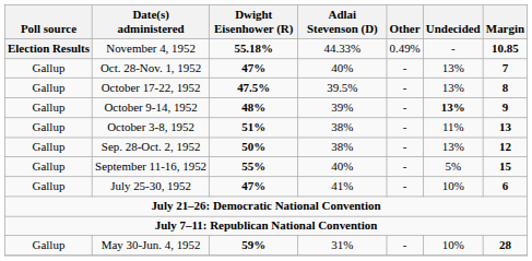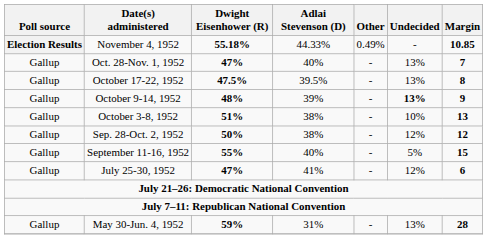 <table class="wikitable sortable mw-collapsible mw-collapsed" style="text-align:center;font-size:90%;line-height:17px">
 <tr valign= bottom>
 <th>Poll source</th>
 <th>Date(s)<br>administered</th>
 <th class="unsortable" style="width:100px;">Dwight<br>Eisenhower (R)</th>
 <th class="unsortable" style="width:100px;">Adlai<br>Stevenson (D)</th>
 <th class="unsortable">Other</th>
 <th class="unsortable">Undecided</th>
 <th class="unsortable">Margin</th>
 </tr>
 <tr>
 <th><strong>Election Results</strong></th>
 <td>November 4, 1952</td>
 <td align="center" ><strong>55.18%</strong></td>
 <td align="center">44.33%</td>
 <td align="center">0.49%</td>
 <td>-</td>
 <td><strong>10.85</strong></td>
 </tr>
 <tr>
 <td rowspan=1>Gallup</td>
 <td rowspan=1>Oct. 28-Nov. 1, 1952</td>
 <td><strong>47%</strong></td>
 <td>40%</td>
 <td>-</td>
 <td>13%</td>
 <td><strong>7</strong></td>
 </tr>
 <tr>
 <td rowspan=1>Gallup</td>
 <td rowspan=1>October 17-22, 1952</td>
 <td><strong>47.5%</strong></td>
 <td>39.5%</td>
 <td>-</td>
 <td>13%</td>
 <td><strong>8</strong></td>
 </tr>
 <tr>
 <td rowspan=1>Gallup</td>
 <td rowspan=1>October 9-14, 1952</td>
 <td><strong>48%</strong></td>
 <td>39%</td>
 <td>-</td>
 <td><strong>13%</strong></td>
 <td><strong>9</strong></td>
 </tr>
 <tr>
 <td rowspan=1>Gallup</td>
 <td rowspan=1>October 3-8, 1952</td>
 <td><strong>51%</strong></td>
 <td>38%</td>
 <td>-</td>
-<td>11%</td>
+<td>10%</td>
 <td><strong>13</strong></td>
 </tr>
 <tr>
 <td rowspan=1>Gallup</td>
 <td rowspan=1>Sep. 28-Oct. 2, 1952</td>
 <td><strong>50%</strong></td>
 <td>38%</td>
 <td>-</td>
-<td>13%</td>
+<td>12%</td>
 <td><strong>12</strong></td>
 </tr>
 <tr>
 <td rowspan=1>Gallup</td>
 <td rowspan=1>September 11-16, 1952</td>
 <td><strong>55%</strong></td>
 <td>40%</td>
 <td>-</td>
 <td>5%</td>
 <td><strong>15</strong></td>
 </tr>
 <tr>
 <td rowspan=1>Gallup</td>
 <td rowspan=1>July 25-30, 1952</td>
 <td><strong>47%</strong></td>
 <td>41%</td>
 <td>-</td>
-<td>10%</td>
+<td>12%</td>
 <td><strong>6</strong></td>
 </tr>
 <tr>
 <td colspan="10"  align="center"><strong>July 21–26: Democratic National Convention</strong></td>
 </tr>
 <tr>
 <td colspan="10"  align="center"><strong>July 7–11: Republican National Convention</strong></td>
 </tr>
 <tr>
 <td rowspan=1>Gallup</td>
 <td rowspan=1>May 30-Jun. 4, 1952</td>
 <td><strong>59%</strong></td>
 <td>31%</td>
 <td>-</td>
-<td>10%</td>
+<td>13%</td>
 <td><strong>28</strong></td>
 </tr>
 <tr>
 </tr>
 </table>
